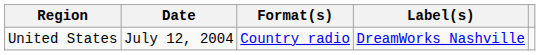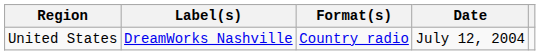 <table class="wikitable">
 <tr>
 <th>Region</th>
+<th>Label(s)</th>
+<th>Format(s)</th>
 <th>Date</th>
-<th>Format(s)</th>
-<th>Label(s)</th>
 <th></th>
 </tr>
 <tr>
 <td>United States</td>
+<td><a href='#'>DreamWorks Nashville</a></td>
+<td><a href='#'>Country radio</a></td>
 <td>July 12, 2004</td>
-<td><a href='#'>Country radio</a></td>
-<td><a href='#'>DreamWorks Nashville</a></td>
 <td></td>
 </tr>
 </table>
